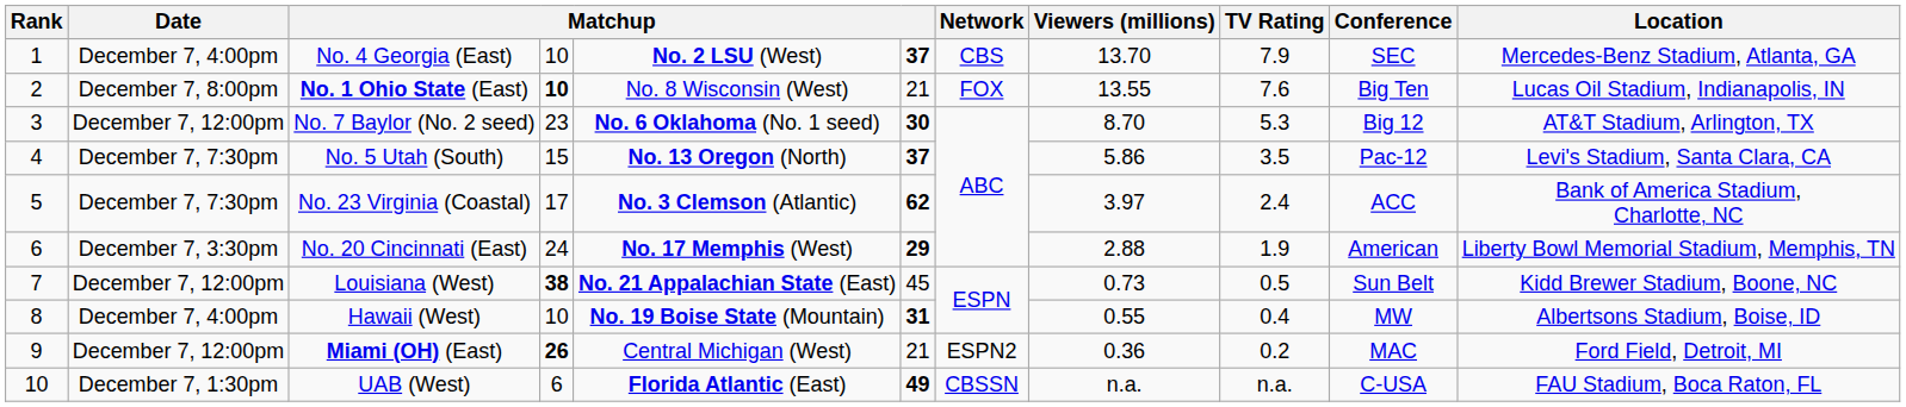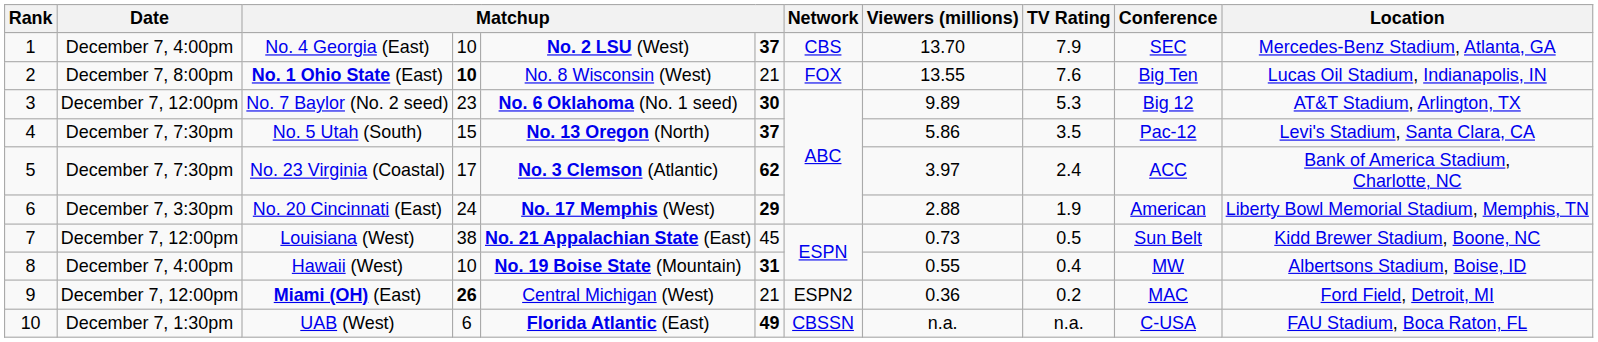 <table class="wikitable" style="font-size: 100%; text-align:center">
 <tr>
 <th>Rank</th>
 <th>Date</th>
 <th colspan=4>Matchup</th>
 <th>Network</th>
 <th>Viewers (millions)</th>
 <th>TV Rating</th>
 <th>Conference</th>
 <th>Location</th>
 </tr>
 <tr>
 <td>1</td>
 <td>December 7, 4:00pm</td>
 <td><a href='#'>No. 4 Georgia</a> (East)</td>
 <td>10</td>
 <td><strong><a href='#'>No. 2 LSU</a></strong> (West)</td>
 <td><strong>37</strong></td>
 <td><a href='#'>CBS</a></td>
 <td>13.70</td>
 <td>7.9</td>
 <td><a href='#'>SEC</a></td>
 <td><a href='#'>Mercedes-Benz Stadium</a>, <a href='#'>Atlanta, GA</a></td>
 </tr>
 <tr>
 <td>2</td>
 <td>December 7, 8:00pm</td>
 <td><strong><a href='#'>No. 1 Ohio State</a></strong> (East)</td>
 <td><strong>10</strong></td>
 <td><a href='#'>No. 8 Wisconsin</a> (West)</td>
 <td>21</td>
 <td><a href='#'>FOX</a></td>
 <td>13.55</td>
 <td>7.6</td>
 <td><a href='#'>Big Ten</a></td>
 <td><a href='#'>Lucas Oil Stadium</a>, <a href='#'>Indianapolis, IN</a></td>
 </tr>
 <tr>
 <td>3</td>
 <td>December 7, 12:00pm</td>
 <td><a href='#'>No. 7 Baylor</a> (No. 2 seed)</td>
 <td>23</td>
 <td><strong><a href='#'>No. 6 Oklahoma</a></strong> (No. 1 seed)</td>
 <td><strong>30</strong></td>
 <td rowspan="4"><a href='#'>ABC</a></td>
-<td>8.70</td>
+<td>9.89</td>
 <td>5.3</td>
 <td><a href='#'>Big 12</a></td>
 <td><a href='#'>AT&T Stadium</a>, <a href='#'>Arlington, TX</a></td>
 </tr>
 <tr>
 <td>4</td>
 <td>December 7, 7:30pm</td>
 <td><a href='#'>No. 5 Utah</a> (South)</td>
 <td>15</td>
 <td><strong><a href='#'>No. 13 Oregon</a></strong> (North)</td>
 <td><strong>37</strong></td>
 <td>5.86</td>
 <td>3.5</td>
 <td><a href='#'>Pac-12</a></td>
 <td><a href='#'>Levi's Stadium</a>, <a href='#'>Santa Clara, CA</a></td>
 </tr>
 <tr>
 <td>5</td>
 <td>December 7, 7:30pm</td>
 <td><a href='#'>No. 23 Virginia</a> (Coastal)</td>
 <td>17</td>
 <td><strong><a href='#'>No. 3 Clemson</a></strong> (Atlantic)</td>
 <td><strong>62</strong></td>
 <td>3.97</td>
 <td>2.4</td>
 <td><a href='#'>ACC</a></td>
 <td><a href='#'>Bank of America Stadium</a>,<br> <a href='#'>Charlotte, NC</a></td>
 </tr>
 <tr>
 <td>6</td>
 <td>December 7, 3:30pm</td>
 <td><a href='#'>No. 20 Cincinnati</a> (East)</td>
 <td>24</td>
 <td><strong><a href='#'>No. 17 Memphis</a></strong> (West)</td>
 <td><strong>29</strong></td>
 <td>2.88</td>
 <td>1.9</td>
 <td><a href='#'>American</a></td>
 <td><a href='#'>Liberty Bowl Memorial Stadium</a>, <a href='#'>Memphis, TN</a></td>
 </tr>
 <tr>
 <td>7</td>
 <td>December 7, 12:00pm</td>
 <td><a href='#'>Louisiana</a> (West)</td>
-<td><strong>38</strong></td>
+<td>38</td>
 <td><strong><a href='#'>No. 21 Appalachian State</a></strong> (East)</td>
 <td>45</td>
 <td rowspan="2"><a href='#'>ESPN</a></td>
 <td>0.73</td>
 <td>0.5</td>
 <td><a href='#'>Sun Belt</a></td>
 <td><a href='#'>Kidd Brewer Stadium</a>, <a href='#'>Boone, NC</a></td>
 </tr>
 <tr>
 <td>8</td>
 <td>December 7, 4:00pm</td>
 <td><a href='#'>Hawaii</a> (West)</td>
 <td>10</td>
 <td><strong><a href='#'>No. 19 Boise State</a></strong> (Mountain)</td>
 <td><strong>31</strong></td>
 <td>0.55</td>
 <td>0.4</td>
 <td><a href='#'>MW</a></td>
 <td><a href='#'>Albertsons Stadium</a>, <a href='#'>Boise, ID</a></td>
 </tr>
 <tr>
 <td>9</td>
 <td>December 7, 12:00pm</td>
 <td><strong><a href='#'>Miami (OH)</a></strong> (East)</td>
 <td><strong>26</strong></td>
 <td><a href='#'>Central Michigan</a> (West)</td>
 <td>21</td>
 <td>ESPN2</td>
 <td>0.36</td>
 <td>0.2</td>
 <td><a href='#'>MAC</a></td>
 <td><a href='#'>Ford Field</a>, <a href='#'>Detroit, MI</a></td>
 </tr>
 <tr>
 <td>10</td>
 <td>December 7, 1:30pm</td>
 <td><a href='#'>UAB</a> (West)</td>
 <td>6</td>
 <td><strong><a href='#'>Florida Atlantic</a></strong> (East)</td>
 <td><strong>49</strong></td>
 <td><a href='#'>CBSSN</a></td>
 <td>n.a.</td>
 <td>n.a.</td>
 <td><a href='#'>C-USA</a></td>
 <td><a href='#'>FAU Stadium</a>, <a href='#'>Boca Raton, FL</a></td>
 </tr>
 </table>
